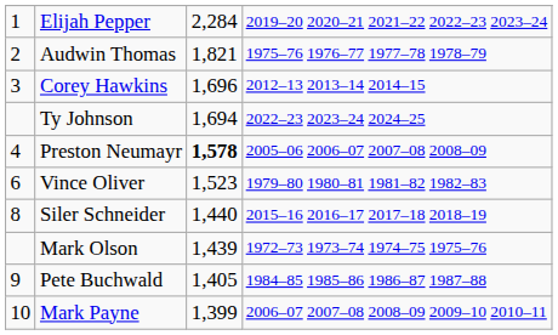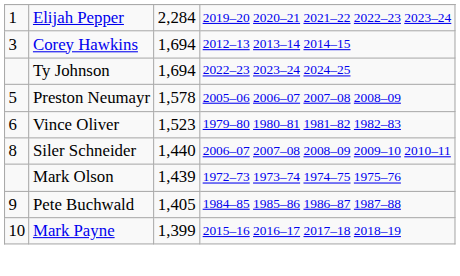 <table class="wikitable"92>
 <tr>
 </tr>
 <tr>
 <td>1</td>
 <td><a href='#'>Elijah Pepper</a></td>
 <td>2,284</td>
 <td style="font-size:80%;"><a href='#'>2019–20</a> <a href='#'>2020–21</a> <a href='#'>2021–22</a> <a href='#'>2022–23</a> <a href='#'>2023–24</a></td>
 </tr>
 <tr>
-<td>2</td>
-<td>Audwin Thomas</td>
-<td>1,821</td>
-<td style="font-size:80%;"><a href='#'>1975–76</a> <a href='#'>1976–77</a> <a href='#'>1977–78</a> <a href='#'>1978–79</a></td>
-</tr>
-<tr>
 <td>3</td>
 <td><a href='#'>Corey Hawkins</a></td>
-<td>1,696</td>
+<td>1,694</td>
 <td style="font-size:80%;"><a href='#'>2012–13</a> <a href='#'>2013–14</a> <a href='#'>2014–15</a></td>
 </tr>
 <tr>
 <td></td>
 <td>Ty Johnson</td>
 <td>1,694</td>
 <td style="font-size:80%;"><a href='#'>2022–23</a> <a href='#'>2023–24</a> <a href='#'>2024–25</a></td>
 </tr>
 <tr>
-<td>4</td>
+<td>5</td>
 <td>Preston Neumayr</td>
-<td><strong>1,578</strong></td>
+<td>1,578</td>
 <td style="font-size:80%;"><a href='#'>2005–06</a> <a href='#'>2006–07</a> <a href='#'>2007–08</a> <a href='#'>2008–09</a></td>
 </tr>
 <tr>
 <td>6</td>
 <td>Vince Oliver</td>
 <td>1,523</td>
 <td style="font-size:80%;"><a href='#'>1979–80</a> <a href='#'>1980–81</a> <a href='#'>1981–82</a> <a href='#'>1982–83</a></td>
 </tr>
 <tr>
 <td>8</td>
 <td>Siler Schneider</td>
 <td>1,440</td>
-<td style="font-size:80%;"><a href='#'>2015–16</a> <a href='#'>2016–17</a> <a href='#'>2017–18</a> <a href='#'>2018–19</a></td>
+<td style="font-size:80%;"><a href='#'>2006–07</a> <a href='#'>2007–08</a> <a href='#'>2008–09</a> <a href='#'>2009–10</a> <a href='#'>2010–11</a></td>
 </tr>
 <tr>
 <td></td>
 <td>Mark Olson</td>
 <td>1,439</td>
 <td style="font-size:80%;"><a href='#'>1972–73</a> <a href='#'>1973–74</a> <a href='#'>1974–75</a> <a href='#'>1975–76</a></td>
 </tr>
 <tr>
 <td>9</td>
 <td>Pete Buchwald</td>
 <td>1,405</td>
 <td style="font-size:80%;"><a href='#'>1984–85</a> <a href='#'>1985–86</a> <a href='#'>1986–87</a> <a href='#'>1987–88</a></td>
 </tr>
 <tr>
 <td>10</td>
 <td><a href='#'>Mark Payne</a></td>
 <td>1,399</td>
-<td style="font-size:80%;"><a href='#'>2006–07</a> <a href='#'>2007–08</a> <a href='#'>2008–09</a> <a href='#'>2009–10</a> <a href='#'>2010–11</a></td>
+<td style="font-size:80%;"><a href='#'>2015–16</a> <a href='#'>2016–17</a> <a href='#'>2017–18</a> <a href='#'>2018–19</a></td>
 </tr>
 </table>
